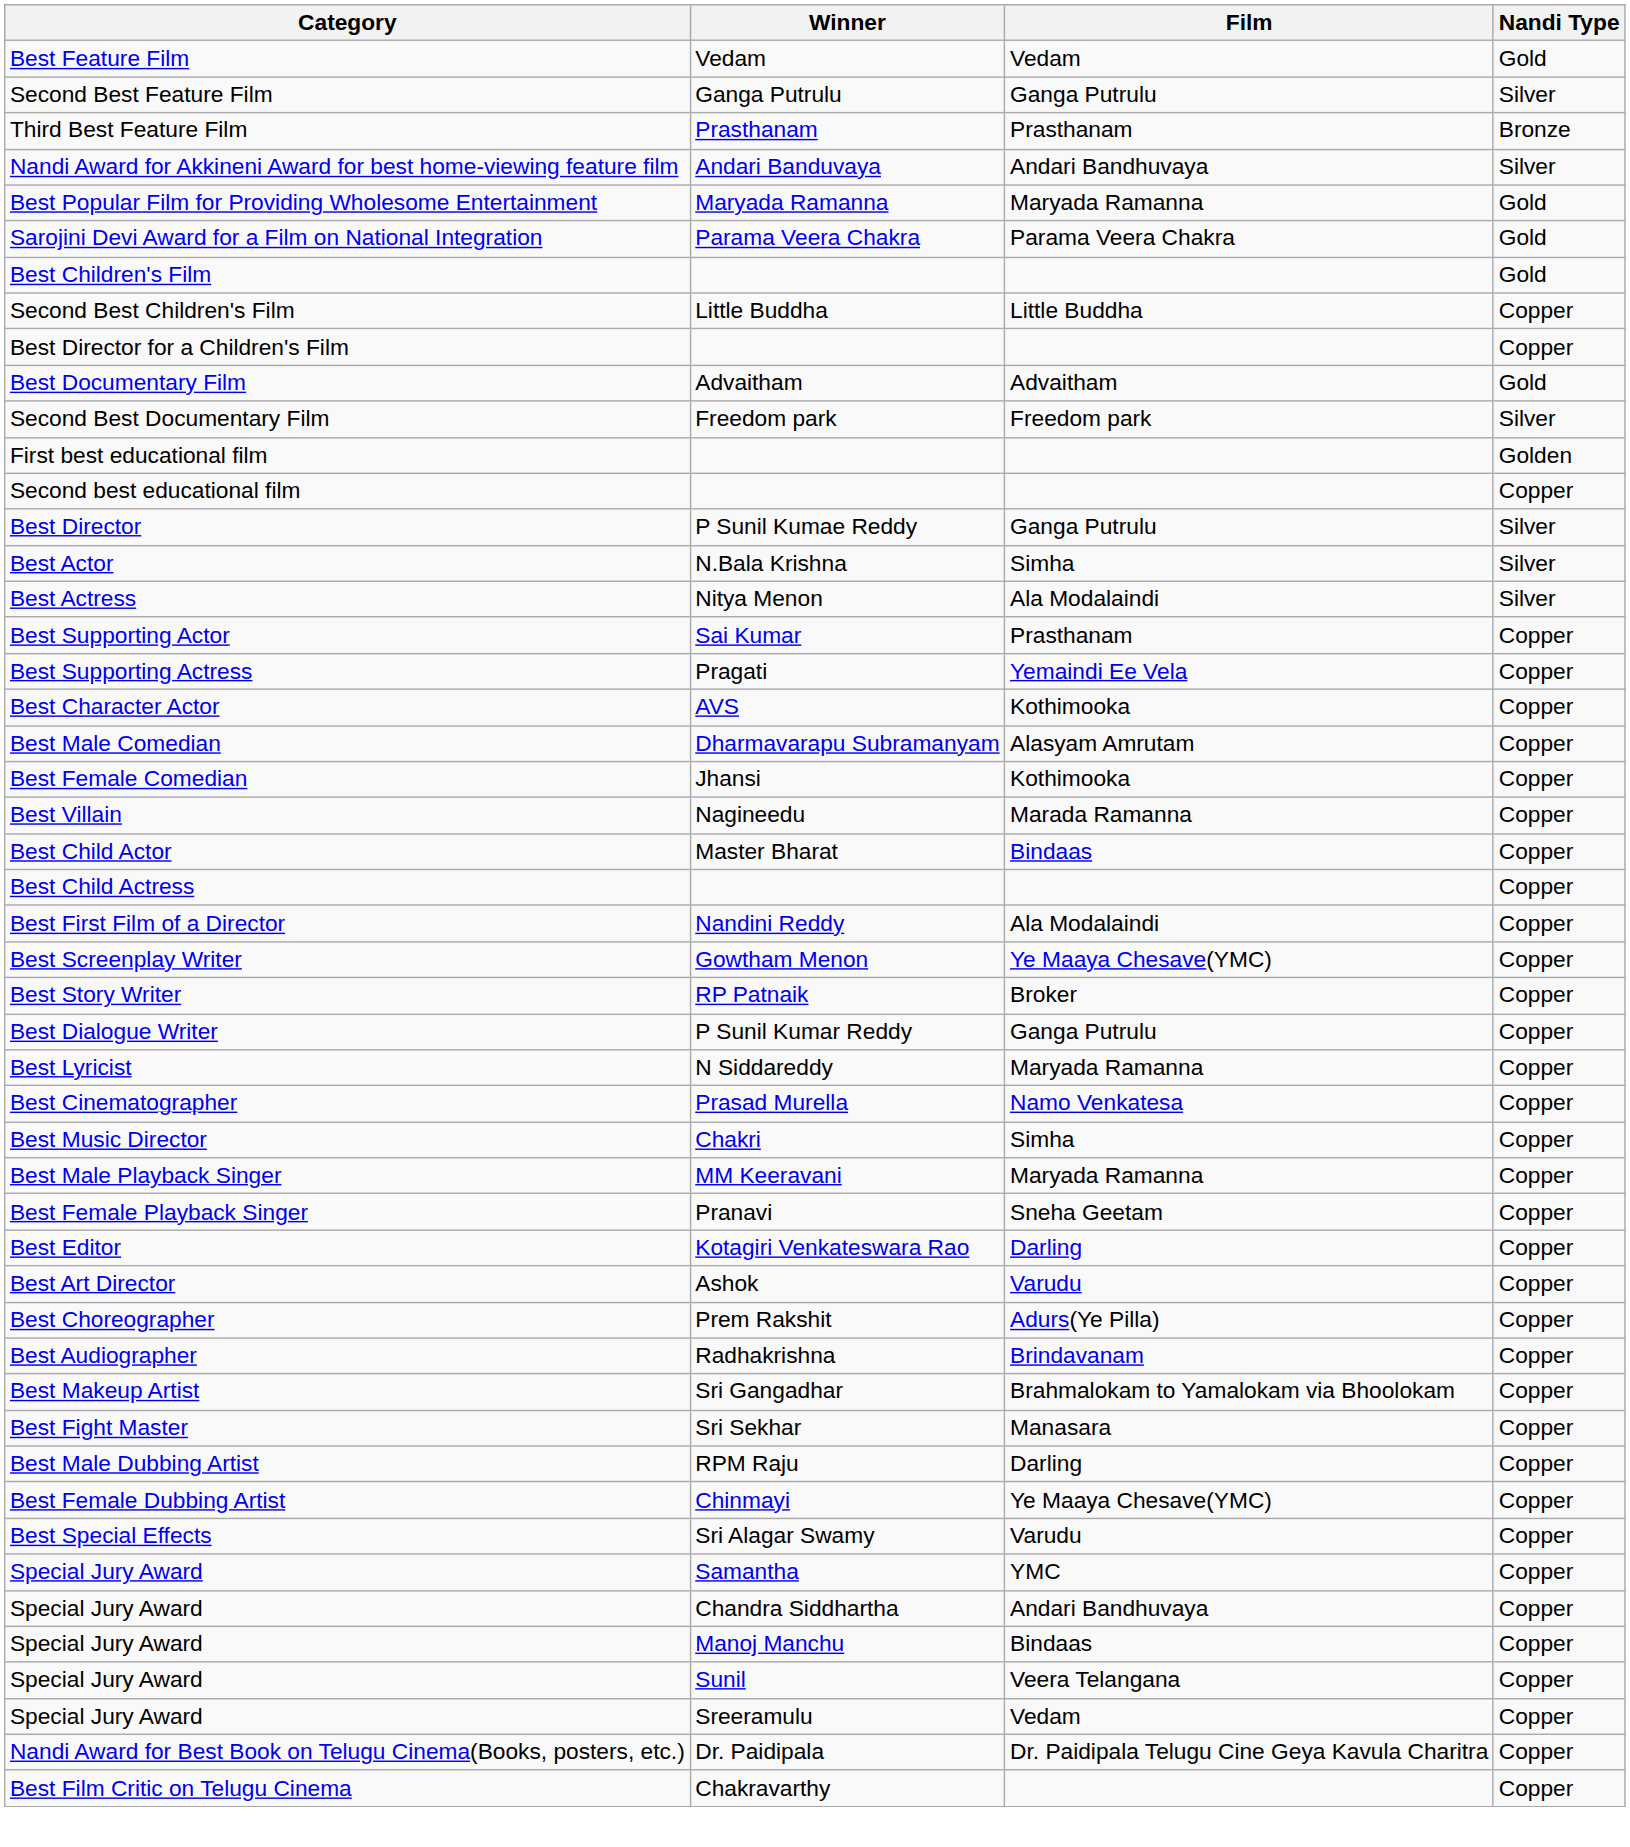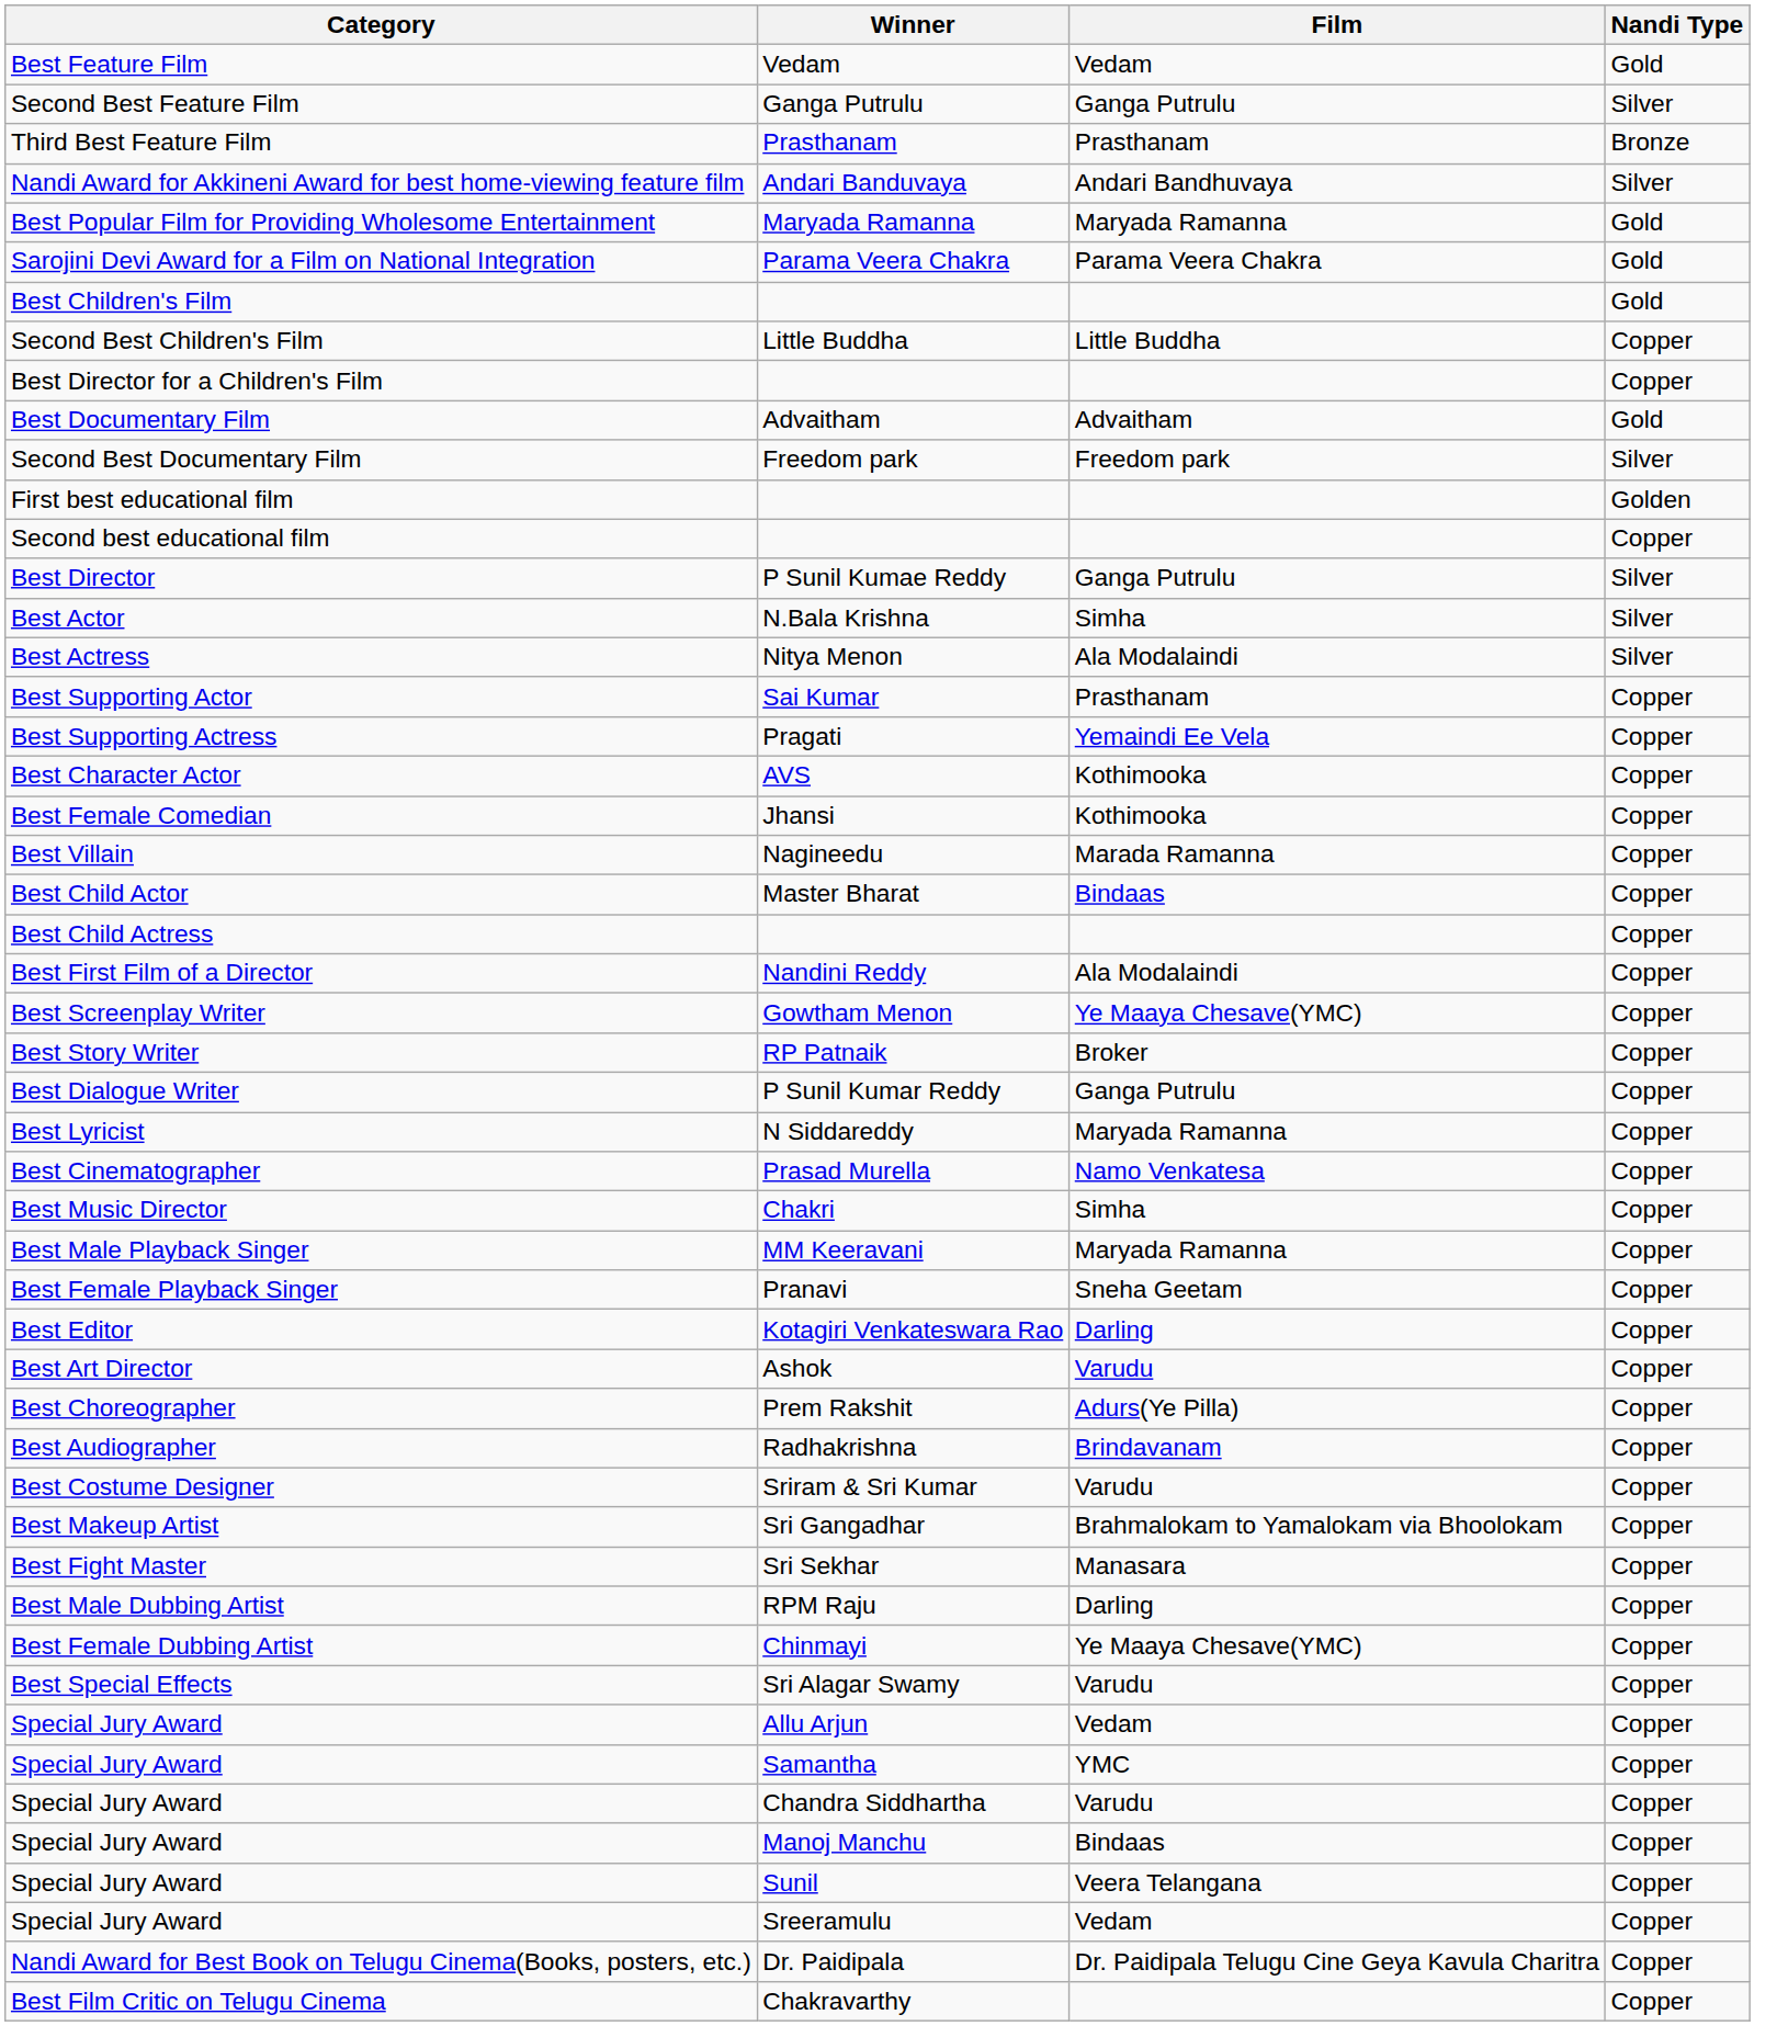 <table class="wikitable sortable">
 <tr style="background:#cccccf; text-align:center;">
 <th>Category</th>
 <th>Winner</th>
 <th>Film</th>
 <th>Nandi Type</th>
 </tr>
 <tr>
 <td><a href='#'>Best Feature Film</a></td>
 <td>Vedam</td>
 <td>Vedam</td>
 <td>Gold</td>
 </tr>
 <tr>
 <td>Second Best Feature Film</td>
 <td>Ganga Putrulu</td>
 <td>Ganga Putrulu</td>
 <td>Silver</td>
 </tr>
 <tr>
 <td>Third Best Feature Film</td>
 <td><a href='#'>Prasthanam</a></td>
 <td>Prasthanam</td>
 <td>Bronze</td>
 </tr>
 <tr>
 <td><a href='#'>Nandi Award for Akkineni Award for best home-viewing feature film</a></td>
 <td><a href='#'>Andari Banduvaya</a></td>
 <td>Andari Bandhuvaya</td>
 <td>Silver</td>
 </tr>
 <tr>
 <td><a href='#'>Best Popular Film for Providing Wholesome Entertainment</a></td>
 <td><a href='#'>Maryada Ramanna</a></td>
 <td>Maryada Ramanna</td>
 <td>Gold</td>
 </tr>
 <tr>
 <td><a href='#'>Sarojini Devi Award for a Film on National Integration</a></td>
 <td><a href='#'>Parama Veera Chakra</a></td>
 <td>Parama Veera Chakra</td>
 <td>Gold</td>
 </tr>
 <tr>
 <td><a href='#'>Best Children's Film</a></td>
 <td></td>
 <td></td>
 <td>Gold</td>
 </tr>
 <tr>
 <td>Second Best Children's Film</td>
 <td>Little Buddha</td>
 <td>Little Buddha</td>
 <td>Copper</td>
 </tr>
 <tr>
 <td>Best Director for a Children's Film</td>
 <td></td>
 <td></td>
 <td>Copper</td>
 </tr>
 <tr>
 <td><a href='#'>Best Documentary Film</a></td>
 <td>Advaitham</td>
 <td>Advaitham</td>
 <td>Gold</td>
 </tr>
 <tr>
 <td>Second Best Documentary Film</td>
 <td>Freedom park</td>
 <td>Freedom park</td>
 <td>Silver</td>
 </tr>
 <tr>
 <td>First best educational film</td>
 <td></td>
 <td></td>
 <td>Golden</td>
 </tr>
 <tr>
 <td>Second best educational film</td>
 <td></td>
 <td></td>
 <td>Copper</td>
 </tr>
 <tr>
 <td><a href='#'>Best Director</a></td>
 <td>P Sunil Kumae Reddy</td>
 <td>Ganga Putrulu</td>
 <td>Silver</td>
 </tr>
 <tr>
 <td><a href='#'>Best Actor</a></td>
 <td>N.Bala Krishna</td>
 <td>Simha</td>
 <td>Silver</td>
 </tr>
 <tr>
 <td><a href='#'>Best Actress</a></td>
 <td>Nitya Menon</td>
 <td>Ala Modalaindi</td>
 <td>Silver</td>
 </tr>
 <tr>
 <td><a href='#'>Best Supporting Actor</a></td>
 <td><a href='#'>Sai Kumar</a></td>
 <td>Prasthanam</td>
 <td>Copper</td>
 </tr>
 <tr>
 <td><a href='#'>Best Supporting Actress</a></td>
 <td>Pragati</td>
 <td><a href='#'>Yemaindi Ee Vela</a></td>
 <td>Copper</td>
 </tr>
 <tr>
 <td><a href='#'>Best Character Actor</a></td>
 <td><a href='#'>AVS</a></td>
 <td>Kothimooka</td>
 <td>Copper</td>
 </tr>
 <tr>
-<td><a href='#'>Best Male Comedian</a></td>
-<td><a href='#'>Dharmavarapu Subramanyam</a></td>
-<td>Alasyam Amrutam</td>
-<td>Copper</td>
-</tr>
-<tr>
 <td><a href='#'>Best Female Comedian</a></td>
 <td>Jhansi</td>
 <td>Kothimooka</td>
 <td>Copper</td>
 </tr>
 <tr>
 <td><a href='#'>Best Villain</a></td>
 <td>Nagineedu</td>
 <td>Marada Ramanna</td>
 <td>Copper</td>
 </tr>
 <tr>
 <td><a href='#'>Best Child Actor</a></td>
 <td>Master Bharat</td>
 <td><a href='#'>Bindaas</a></td>
 <td>Copper</td>
 </tr>
 <tr>
 <td><a href='#'>Best Child Actress</a></td>
 <td></td>
 <td></td>
 <td>Copper</td>
 </tr>
 <tr>
 <td><a href='#'>Best First Film of a Director</a></td>
 <td><a href='#'>Nandini Reddy</a></td>
 <td>Ala Modalaindi</td>
 <td>Copper</td>
 </tr>
 <tr>
 <td><a href='#'>Best Screenplay Writer</a></td>
 <td><a href='#'>Gowtham Menon</a></td>
 <td><a href='#'>Ye Maaya Chesave</a>(YMC)</td>
 <td>Copper</td>
 </tr>
 <tr>
 <td><a href='#'>Best Story Writer</a></td>
 <td><a href='#'>RP Patnaik</a></td>
 <td>Broker</td>
 <td>Copper</td>
 </tr>
 <tr>
 <td><a href='#'>Best Dialogue Writer</a></td>
 <td>P Sunil Kumar Reddy</td>
 <td>Ganga Putrulu</td>
 <td>Copper</td>
 </tr>
 <tr>
 <td><a href='#'>Best Lyricist</a></td>
 <td>N Siddareddy</td>
 <td>Maryada Ramanna</td>
 <td>Copper</td>
 </tr>
 <tr>
 <td><a href='#'>Best Cinematographer</a></td>
 <td><a href='#'>Prasad Murella</a></td>
 <td><a href='#'>Namo Venkatesa</a></td>
 <td>Copper</td>
 </tr>
 <tr>
 <td><a href='#'>Best Music Director</a></td>
 <td><a href='#'>Chakri</a></td>
 <td>Simha</td>
 <td>Copper</td>
 </tr>
 <tr>
 <td><a href='#'>Best Male Playback Singer</a></td>
 <td><a href='#'>MM Keeravani</a></td>
 <td>Maryada Ramanna</td>
 <td>Copper</td>
 </tr>
 <tr>
 <td><a href='#'>Best Female Playback Singer</a></td>
 <td>Pranavi</td>
 <td>Sneha Geetam</td>
 <td>Copper</td>
 </tr>
 <tr>
 <td><a href='#'>Best Editor</a></td>
 <td><a href='#'>Kotagiri Venkateswara Rao</a></td>
 <td><a href='#'>Darling</a></td>
 <td>Copper</td>
 </tr>
 <tr>
 <td><a href='#'>Best Art Director</a></td>
 <td>Ashok</td>
 <td><a href='#'>Varudu</a></td>
 <td>Copper</td>
 </tr>
 <tr>
 <td><a href='#'>Best Choreographer</a></td>
 <td>Prem Rakshit</td>
 <td><a href='#'>Adurs</a>(Ye Pilla)</td>
 <td>Copper</td>
 </tr>
 <tr>
 <td><a href='#'>Best Audiographer</a></td>
 <td>Radhakrishna</td>
 <td><a href='#'>Brindavanam</a></td>
 <td>Copper</td>
 </tr>
 <tr>
+<td><a href='#'>Best Costume Designer</a></td>
+<td>Sriram & Sri Kumar</td>
+<td>Varudu</td>
+<td>Copper</td>
+</tr>
+<tr>
 <td><a href='#'>Best Makeup Artist</a></td>
 <td>Sri Gangadhar</td>
 <td>Brahmalokam to Yamalokam via Bhoolokam</td>
 <td>Copper</td>
 </tr>
 <tr>
 <td><a href='#'>Best Fight Master</a></td>
 <td>Sri Sekhar</td>
 <td>Manasara</td>
 <td>Copper</td>
 </tr>
 <tr>
 <td><a href='#'>Best Male Dubbing Artist</a></td>
 <td>RPM Raju</td>
 <td>Darling</td>
 <td>Copper</td>
 </tr>
 <tr>
 <td><a href='#'>Best Female Dubbing Artist</a></td>
 <td><a href='#'>Chinmayi</a></td>
 <td>Ye Maaya Chesave(YMC)</td>
 <td>Copper</td>
 </tr>
 <tr>
 <td><a href='#'>Best Special Effects</a></td>
 <td>Sri Alagar Swamy</td>
 <td>Varudu</td>
 <td>Copper</td>
 </tr>
 <tr>
 <td><a href='#'>Special Jury Award</a></td>
+<td><a href='#'>Allu Arjun</a></td>
+<td>Vedam</td>
+<td>Copper</td>
+</tr>
+<tr>
+<td><a href='#'>Special Jury Award</a></td>
 <td><a href='#'>Samantha</a></td>
 <td>YMC</td>
 <td>Copper</td>
 </tr>
 <tr>
 <td>Special Jury Award</td>
 <td>Chandra Siddhartha</td>
-<td>Andari Bandhuvaya</td>
+<td>Varudu</td>
 <td>Copper</td>
 </tr>
 <tr>
 <td>Special Jury Award</td>
 <td><a href='#'>Manoj Manchu</a></td>
 <td>Bindaas</td>
 <td>Copper</td>
 </tr>
 <tr>
 <td>Special Jury Award</td>
 <td><a href='#'>Sunil</a></td>
 <td>Veera Telangana</td>
 <td>Copper</td>
 </tr>
 <tr>
 <td>Special Jury Award</td>
 <td>Sreeramulu</td>
 <td>Vedam</td>
 <td>Copper</td>
 </tr>
 <tr>
 <td><a href='#'>Nandi Award for Best Book on Telugu Cinema</a>(Books, posters, etc.)</td>
 <td>Dr. Paidipala</td>
 <td>Dr. Paidipala Telugu Cine Geya Kavula Charitra</td>
 <td>Copper</td>
 </tr>
 <tr>
 <td><a href='#'>Best Film Critic on Telugu Cinema</a></td>
 <td>Chakravarthy</td>
 <td></td>
 <td>Copper</td>
 </tr>
 </table>
